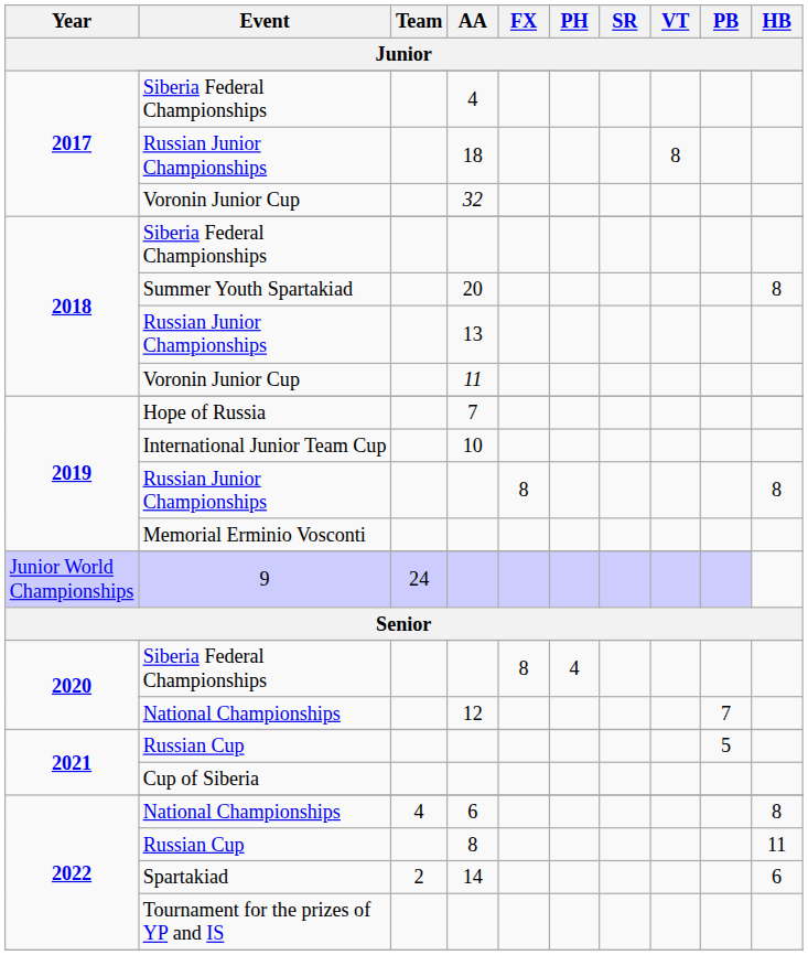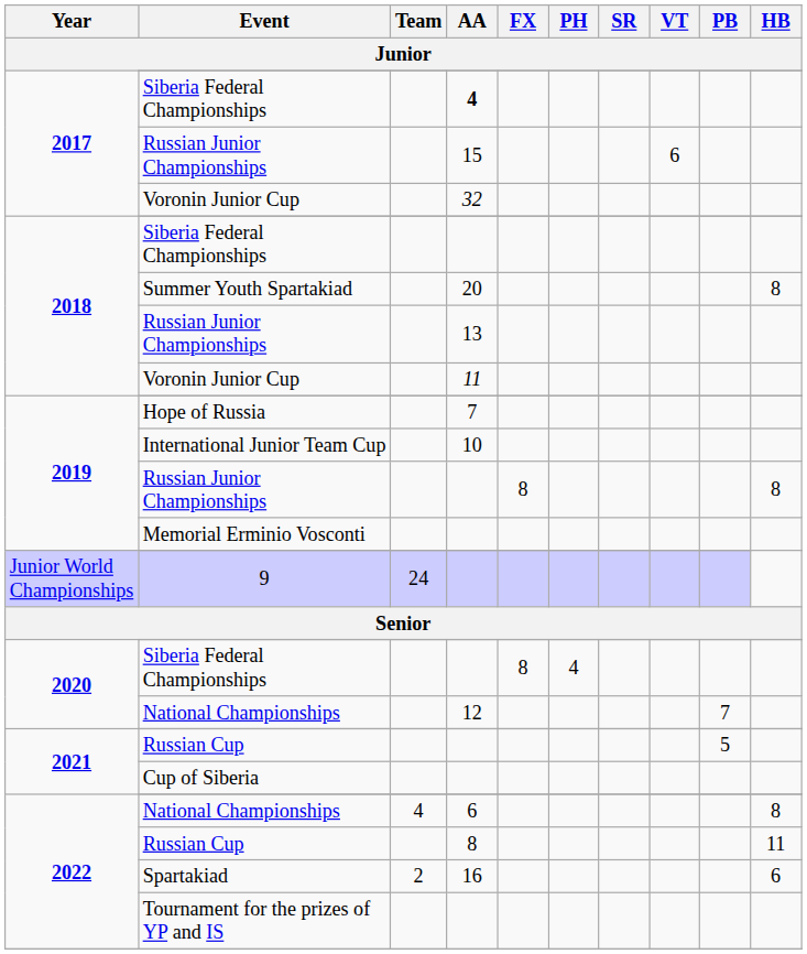 <table class="wikitable sortable" style="text-align:center; font-size:95%;">
 <tr>
 <th width=7% class=unsortable>Year</th>
 <th width=37% class=unsortable>Event</th>
 <th width=7% class=unsortable>Team</th>
 <th width=7% class=unsortable>AA</th>
 <th width=7% class=unsortable><a href='#'>FX</a></th>
 <th width=7% class=unsortable><a href='#'>PH</a></th>
 <th width=7% class=unsortable><a href='#'>SR</a></th>
 <th width=7% class=unsortable><a href='#'>VT</a></th>
 <th width=7% class=unsortable><a href='#'>PB</a></th>
 <th width=7% class=unsortable><a href='#'>HB</a></th>
 </tr>
 <tr>
 <th colspan="10"><strong>Junior</strong></th>
 </tr>
 <tr>
 <td rowspan="4"><strong><a href='#'>2017</a></strong></td>
 </tr>
 <tr>
 <td align=left><a href='#'>Siberia</a> Federal Championships</td>
 <td></td>
-<td>4</td>
+<td><strong>4</strong></td>
 <td></td>
 <td></td>
 <td></td>
 <td></td>
 <td></td>
 <td></td>
 </tr>
 <tr>
 <td align=left><a href='#'>Russian Junior Championships</a></td>
 <td></td>
-<td>18</td>
+<td>15</td>
 <td></td>
 <td></td>
 <td></td>
-<td>8</td>
+<td>6</td>
 <td></td>
 <td></td>
 </tr>
 <tr>
 <td align=left>Voronin Junior Cup</td>
 <td></td>
 <td><em>32</em></td>
 <td></td>
 <td></td>
 <td></td>
 <td></td>
 <td></td>
 <td></td>
 </tr>
 <tr>
 <td rowspan="5"><strong><a href='#'>2018</a></strong></td>
 </tr>
 <tr>
 <td align=left><a href='#'>Siberia</a> Federal Championships</td>
 <td></td>
 <td></td>
 <td></td>
 <td></td>
 <td></td>
 <td></td>
 <td></td>
 <td></td>
 </tr>
 <tr>
 <td align=left>Summer Youth Spartakiad</td>
 <td></td>
 <td>20</td>
 <td></td>
 <td></td>
 <td></td>
 <td></td>
 <td></td>
 <td>8</td>
 </tr>
 <tr>
 <td align=left><a href='#'>Russian Junior Championships</a></td>
 <td></td>
 <td>13</td>
 <td></td>
 <td></td>
 <td></td>
 <td></td>
 <td></td>
 <td></td>
 </tr>
 <tr>
 <td align=left>Voronin Junior Cup</td>
 <td></td>
 <td><em>11</em></td>
 <td></td>
 <td></td>
 <td></td>
 <td></td>
 <td></td>
 <td></td>
 </tr>
 <tr>
 <td rowspan="6"><strong><a href='#'>2019</a></strong></td>
 </tr>
 <tr>
 <td align=left>Hope of Russia</td>
 <td></td>
 <td>7</td>
 <td></td>
 <td></td>
 <td></td>
 <td></td>
 <td></td>
 <td></td>
 </tr>
 <tr>
 <td align=left>International Junior Team Cup</td>
 <td></td>
 <td>10</td>
 <td></td>
 <td></td>
 <td></td>
 <td></td>
 <td></td>
 <td></td>
 </tr>
 <tr>
 <td align=left><a href='#'>Russian Junior Championships</a></td>
 <td></td>
 <td></td>
 <td>8</td>
 <td></td>
 <td></td>
 <td></td>
 <td></td>
 <td>8</td>
 </tr>
 <tr>
 <td align=left>Memorial Erminio Vosconti</td>
 <td></td>
 <td></td>
 <td></td>
 <td></td>
 <td></td>
 <td></td>
 <td></td>
 <td></td>
 </tr>
 <tr>
 </tr>
 <tr bgcolor=#CCCCFF>
 <td align=left><a href='#'>Junior World Championships</a></td>
 <td>9</td>
 <td>24</td>
 <td></td>
 <td></td>
 <td></td>
 <td></td>
 <td></td>
 <td></td>
 </tr>
 <tr>
 <th colspan="10"><strong>Senior</strong></th>
 </tr>
 <tr>
 <td rowspan="3"><strong><a href='#'>2020</a></strong></td>
 </tr>
 <tr>
 <td align=left><a href='#'>Siberia</a> Federal Championships</td>
 <td></td>
 <td></td>
 <td>8</td>
 <td>4</td>
 <td></td>
 <td></td>
 <td></td>
 <td></td>
 </tr>
 <tr>
 <td align=left><a href='#'>National Championships</a></td>
 <td></td>
 <td>12</td>
 <td></td>
 <td></td>
 <td></td>
 <td></td>
 <td>7</td>
 <td></td>
 </tr>
 <tr>
 <td rowspan="3"><strong><a href='#'>2021</a></strong></td>
 </tr>
 <tr>
 <td align=left><a href='#'>Russian Cup</a></td>
 <td></td>
 <td></td>
 <td></td>
 <td></td>
 <td></td>
 <td></td>
 <td>5</td>
 <td></td>
 </tr>
 <tr>
 <td align=left>Cup of Siberia</td>
 <td></td>
 <td></td>
 <td></td>
 <td></td>
 <td></td>
 <td></td>
 <td></td>
 <td></td>
 </tr>
 <tr>
 <td rowspan="5"><strong><a href='#'>2022</a></strong></td>
 </tr>
 <tr>
 <td align=left><a href='#'>National Championships</a></td>
 <td>4</td>
 <td>6</td>
 <td></td>
 <td></td>
 <td></td>
 <td></td>
 <td></td>
 <td>8</td>
 </tr>
 <tr>
 <td align=left><a href='#'>Russian Cup</a></td>
 <td></td>
 <td>8</td>
 <td></td>
 <td></td>
 <td></td>
 <td></td>
 <td></td>
 <td>11</td>
 </tr>
 <tr>
 <td align=left>Spartakiad</td>
 <td>2</td>
-<td>14</td>
+<td>16</td>
 <td></td>
 <td></td>
 <td></td>
 <td></td>
 <td></td>
 <td>6</td>
 </tr>
 <tr>
 <td align=left>Tournament for the prizes of <a href='#'>YP</a> and <a href='#'>IS</a></td>
 <td></td>
 <td></td>
 <td></td>
 <td></td>
 <td></td>
 <td></td>
 <td></td>
 <td></td>
 </tr>
 <tr>
 </tr>
 </table>
